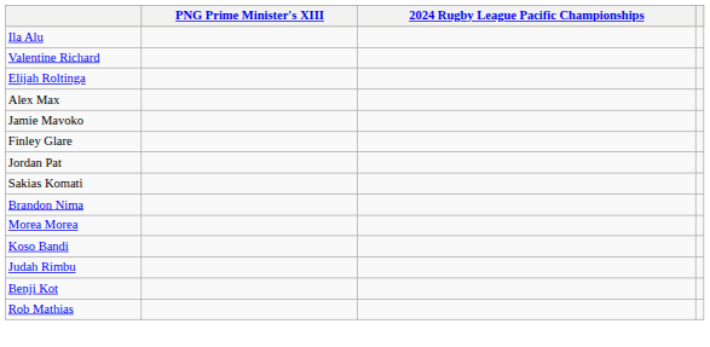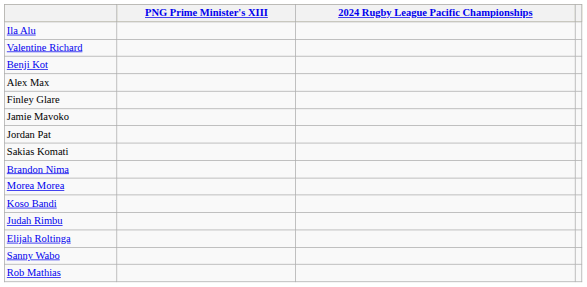 <table class="wikitable"  style="width:50%; font-size:90%;">
 <tr style="background:#bdb76b;">
 <th></th>
 <th><a href='#'>PNG Prime Minister's XIII</a></th>
 <th><a href='#'>2024 Rugby League Pacific Championships</a></th>
 <th></th>
 </tr>
 <tr>
 <td><a href='#'>Ila Alu</a></td>
 <td></td>
 <td></td>
 <td></td>
 </tr>
 <tr>
 <td><a href='#'>Valentine Richard</a></td>
 <td></td>
 <td></td>
 <td></td>
 </tr>
 <tr>
-<td><a href='#'>Elijah Roltinga</a></td>
+<td><a href='#'>Benji Kot</a></td>
 <td></td>
 <td></td>
 <td></td>
 </tr>
 <tr>
 <td>Alex Max</td>
 <td></td>
 <td></td>
 <td></td>
 </tr>
 <tr>
-<td>Jamie Mavoko</td>
+<td>Finley Glare</td>
 <td></td>
 <td></td>
 <td></td>
 </tr>
 <tr>
-<td>Finley Glare</td>
+<td>Jamie Mavoko</td>
 <td></td>
 <td></td>
 <td></td>
 </tr>
 <tr>
 <td>Jordan Pat</td>
 <td></td>
 <td></td>
 <td></td>
 </tr>
 <tr>
 <td>Sakias Komati</td>
 <td></td>
 <td></td>
 <td></td>
 </tr>
 <tr>
 <td><a href='#'>Brandon Nima</a></td>
 <td></td>
 <td></td>
 <td></td>
 </tr>
 <tr>
 <td><a href='#'>Morea Morea</a></td>
 <td></td>
 <td></td>
 <td></td>
 </tr>
 <tr>
 <td><a href='#'>Koso Bandi</a></td>
 <td></td>
 <td></td>
 <td></td>
 </tr>
 <tr>
 <td><a href='#'>Judah Rimbu</a></td>
 <td></td>
 <td></td>
 <td></td>
 </tr>
 <tr>
-<td><a href='#'>Benji Kot</a></td>
+<td><a href='#'>Elijah Roltinga</a></td>
+<td></td>
+<td></td>
+<td></td>
+</tr>
+<tr>
+<td><a href='#'>Sanny Wabo</a></td>
 <td></td>
 <td></td>
 <td></td>
 </tr>
 <tr>
 <td><a href='#'> Rob Mathias</a></td>
 <td></td>
 <td></td>
 <td></td>
 </tr>
 </table>
